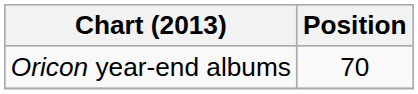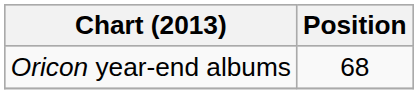 <table class="wikitable plainrowheaders sortable" style="text-align:center;">
 <tr>
 <th>Chart (2013)</th>
 <th>Position</th>
 </tr>
 <tr>
 <td><em>Oricon</em> year-end albums</td>
-<td align="center">70</td>
+<td align="center">68</td>
 </tr>
 <tr>
 </tr>
 </table>
